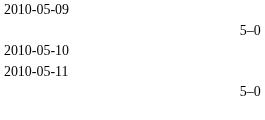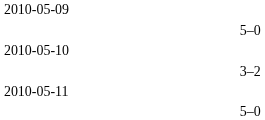 <table style="font-size:90%">
 <tr>
 <th width=200></th>
 <th width=100></th>
 <th width=200></th>
 </tr>
 <tr>
 <td colspan=3>2010-05-09</td>
 </tr>
 <tr>
 <td align=right></td>
 <td align=center>5–0</td>
 <td></td>
 </tr>
 <tr>
 <td colspan=3>2010-05-10</td>
 </tr>
 <tr>
+<td align=right></td>
+<td align=center>3–2</td>
+<td></td>
+</tr>
+<tr>
 <td colspan=3>2010-05-11</td>
 </tr>
 <tr>
 <td align=right></td>
 <td align=center>5–0</td>
 <td></td>
 </tr>
 </table>
